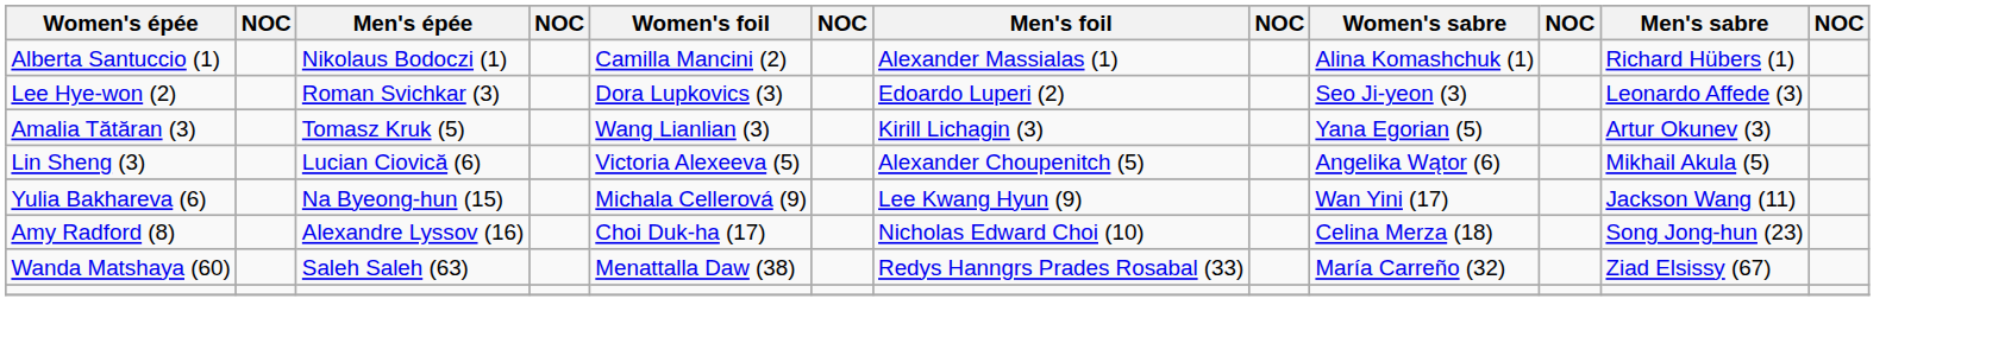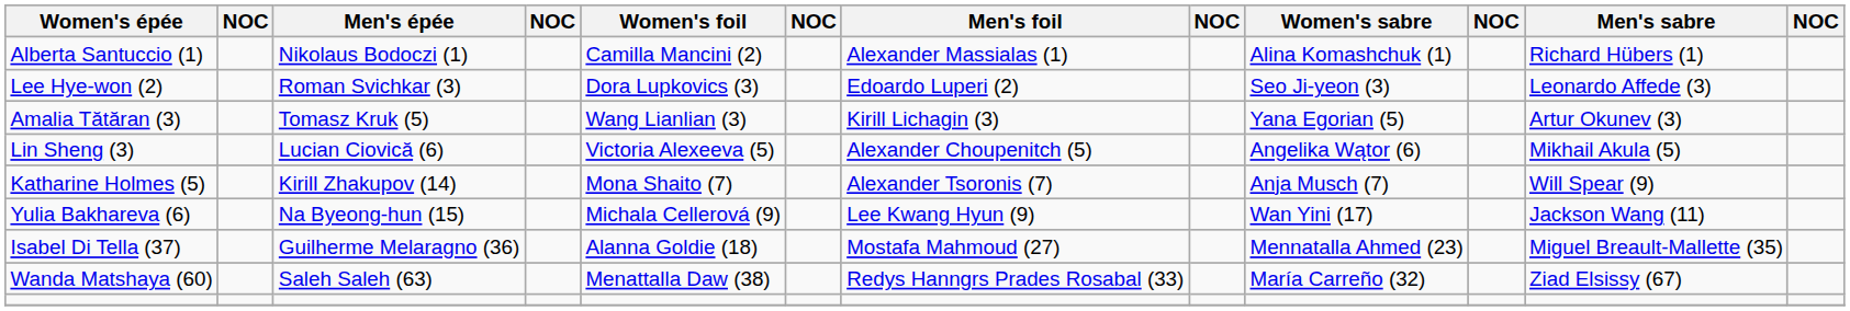 <table class=wikitable style="font-size: 70%;">
 <tr>
 <th>Women's épée</th>
 <th>NOC</th>
 <th>Men's épée</th>
 <th>NOC</th>
 <th>Women's foil</th>
 <th>NOC</th>
 <th>Men's foil</th>
 <th>NOC</th>
 <th>Women's sabre</th>
 <th>NOC</th>
 <th>Men's sabre</th>
 <th>NOC</th>
 </tr>
 <tr>
 <td><a href='#'>Alberta Santuccio</a> (1)</td>
 <td></td>
 <td><a href='#'>Nikolaus Bodoczi</a> (1)</td>
 <td></td>
 <td><a href='#'>Camilla Mancini</a> (2)</td>
 <td></td>
 <td><a href='#'>Alexander Massialas</a> (1)</td>
 <td></td>
 <td><a href='#'>Alina Komashchuk</a> (1)</td>
 <td></td>
 <td><a href='#'>Richard Hübers</a> (1)</td>
 <td></td>
 </tr>
 <tr>
 <td><a href='#'>Lee Hye-won</a> (2)</td>
 <td></td>
 <td><a href='#'>Roman Svichkar</a> (3)</td>
 <td></td>
 <td><a href='#'>Dora Lupkovics</a> (3)</td>
 <td></td>
 <td><a href='#'>Edoardo Luperi</a> (2)</td>
 <td></td>
 <td><a href='#'>Seo Ji-yeon</a> (3)</td>
 <td></td>
 <td><a href='#'>Leonardo Affede</a> (3)</td>
 <td></td>
 </tr>
 <tr>
 <td><a href='#'>Amalia Tătăran</a> (3)</td>
 <td></td>
 <td><a href='#'>Tomasz Kruk</a> (5)</td>
 <td></td>
 <td><a href='#'>Wang Lianlian</a> (3)</td>
 <td></td>
 <td><a href='#'>Kirill Lichagin</a> (3)</td>
 <td></td>
 <td><a href='#'>Yana Egorian</a> (5)</td>
 <td></td>
 <td><a href='#'>Artur Okunev</a> (3)</td>
 <td></td>
 </tr>
 <tr>
 <td><a href='#'>Lin Sheng</a> (3)</td>
 <td></td>
 <td><a href='#'>Lucian Ciovică</a> (6)</td>
 <td></td>
 <td><a href='#'>Victoria Alexeeva</a> (5)</td>
 <td></td>
 <td><a href='#'>Alexander Choupenitch</a> (5)</td>
 <td></td>
 <td><a href='#'>Angelika Wątor</a> (6)</td>
 <td></td>
 <td><a href='#'>Mikhail Akula</a> (5)</td>
 <td></td>
 </tr>
 <tr>
+<td><a href='#'>Katharine Holmes</a> (5)</td>
+<td></td>
+<td><a href='#'>Kirill Zhakupov</a> (14)</td>
+<td></td>
+<td><a href='#'>Mona Shaito</a> (7)</td>
+<td></td>
+<td><a href='#'>Alexander Tsoronis</a> (7)</td>
+<td></td>
+<td><a href='#'>Anja Musch</a> (7)</td>
+<td></td>
+<td><a href='#'>Will Spear</a> (9)</td>
+<td></td>
+</tr>
+<tr>
 <td><a href='#'>Yulia Bakhareva</a> (6)</td>
 <td></td>
 <td><a href='#'>Na Byeong-hun</a> (15)</td>
 <td></td>
 <td><a href='#'>Michala Cellerová</a> (9)</td>
 <td></td>
 <td><a href='#'>Lee Kwang Hyun</a> (9)</td>
 <td></td>
 <td><a href='#'>Wan Yini</a> (17)</td>
 <td></td>
 <td><a href='#'>Jackson Wang</a> (11)</td>
 <td></td>
 </tr>
 <tr>
-<td><a href='#'>Amy Radford</a> (8)</td>
+<td><a href='#'>Isabel Di Tella</a> (37)</td>
 <td></td>
-<td><a href='#'>Alexandre Lyssov</a> (16)</td>
+<td><a href='#'>Guilherme Melaragno</a> (36)</td>
 <td></td>
-<td><a href='#'>Choi Duk-ha</a> (17)</td>
+<td><a href='#'>Alanna Goldie</a> (18)</td>
 <td></td>
-<td><a href='#'>Nicholas Edward Choi</a> (10)</td>
+<td><a href='#'>Mostafa Mahmoud</a> (27)</td>
 <td></td>
-<td><a href='#'>Celina Merza</a> (18)</td>
+<td><a href='#'>Mennatalla Ahmed</a> (23)</td>
 <td></td>
-<td><a href='#'>Song Jong-hun</a> (23)</td>
+<td><a href='#'>Miguel Breault-Mallette</a> (35)</td>
 <td></td>
 </tr>
 <tr>
 <td><a href='#'>Wanda Matshaya</a> (60)</td>
 <td></td>
 <td><a href='#'>Saleh Saleh</a> (63)</td>
 <td></td>
 <td><a href='#'>Menattalla Daw</a> (38)</td>
 <td></td>
 <td><a href='#'>Redys Hanngrs Prades Rosabal</a> (33)</td>
 <td></td>
 <td><a href='#'>María Carreño</a> (32)</td>
 <td></td>
 <td><a href='#'>Ziad Elsissy</a> (67)</td>
 <td></td>
 </tr>
 <tr>
 <td></td>
 <td></td>
 <td></td>
 <td></td>
 <td></td>
 <td></td>
 <td></td>
 <td></td>
 <td></td>
 <td></td>
 <td></td>
 <td></td>
 </tr>
 <tr>
 </tr>
 </table>
